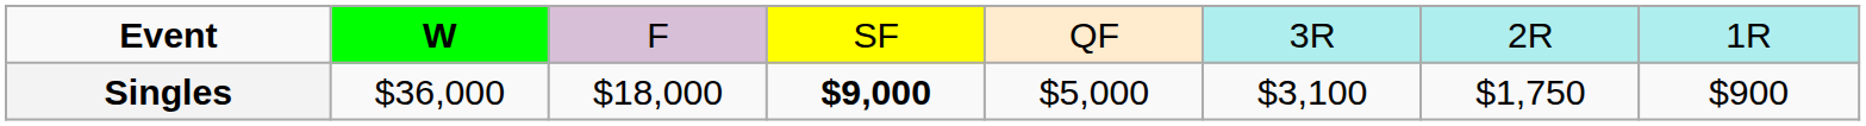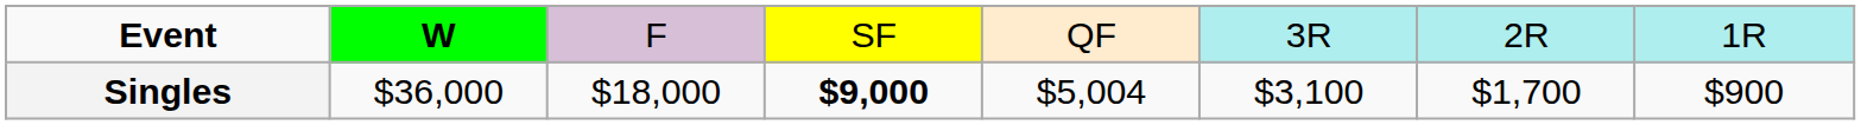 <table class=wikitable style=font-size:95%;text-align:center>
 <tr>
 <td style="width:130px"><strong>Event</strong></td>
 <td style="width:85px; background:lime"><strong>W</strong></td>
 <td style="width:85px; background:thistle">F</td>
 <td style="width:85px; background:#ffff00">SF</td>
 <td style="width:85px; background:#ffebcd">QF</td>
 <td style="width:85px; background:#afeeee">3R</td>
 <td style="width:85px; background:#afeeee">2R</td>
 <td style="width:85px; background:#afeeee">1R</td>
 </tr>
 <tr>
 <th style=background:#f3f3f3>Singles</th>
 <td>$36,000</td>
 <td>$18,000</td>
 <td><strong>$9,000</strong></td>
-<td>$5,000</td>
+<td>$5,004</td>
 <td>$3,100</td>
-<td>$1,750</td>
+<td>$1,700</td>
 <td>$900</td>
 </tr>
 </table>
